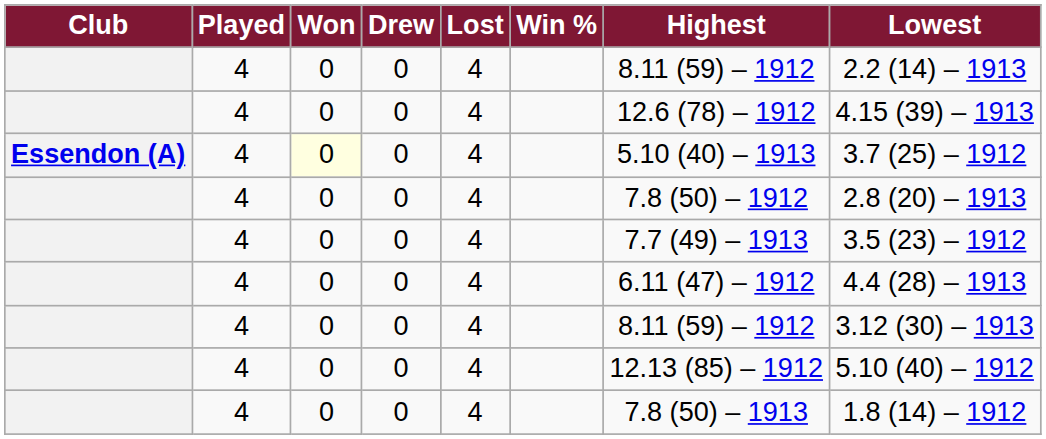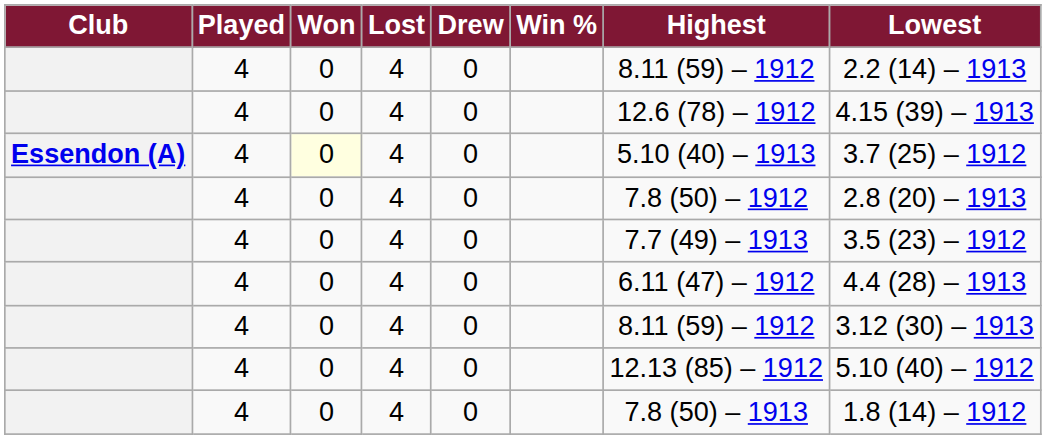 <table class="wikitable" style="text-align:center">
 <tr style="color:#FFFFFF; text-align:center; background:#7f1734;">
 <td><strong>Club</strong></td>
 <td><strong>Played</strong></td>
 <td><strong>Won</strong></td>
+<td><strong>Lost</strong></td>
 <td><strong>Drew</strong></td>
-<td><strong>Lost</strong></td>
 <td><strong>Win %</strong></td>
 <td><strong>Highest</strong></td>
 <td><strong>Lowest</strong></td>
 </tr>
 <tr>
 <th style=text-align:left></th>
 <td>4</td>
 <td>0</td>
+<td>4</td>
 <td>0</td>
-<td>4</td>
 <td></td>
 <td>8.11 (59) – <a href='#'>1912</a></td>
 <td>2.2 (14) – <a href='#'>1913</a></td>
 </tr>
 <tr>
 <th style=text-align:left></th>
 <td>4</td>
 <td>0</td>
+<td>4</td>
 <td>0</td>
-<td>4</td>
 <td></td>
 <td>12.6 (78) – <a href='#'>1912</a></td>
 <td>4.15 (39) – <a href='#'>1913</a></td>
 </tr>
 <tr>
 <th style=text-align:left><a href='#'>Essendon (A)</a></th>
 <td>4</td>
 <td style="background: lightyellow;">0</td>
+<td>4</td>
 <td>0</td>
-<td>4</td>
 <td></td>
 <td>5.10 (40) – <a href='#'>1913</a></td>
 <td>3.7 (25) – <a href='#'>1912</a></td>
 </tr>
 <tr>
 <th style=text-align:left></th>
 <td>4</td>
 <td>0</td>
+<td>4</td>
 <td>0</td>
-<td>4</td>
 <td></td>
 <td>7.8 (50) – <a href='#'>1912</a></td>
 <td>2.8 (20) – <a href='#'>1913</a></td>
 </tr>
 <tr>
 <th style=text-align:left></th>
 <td>4</td>
 <td>0</td>
+<td>4</td>
 <td>0</td>
-<td>4</td>
 <td></td>
 <td>7.7 (49) – <a href='#'>1913</a></td>
 <td>3.5 (23) – <a href='#'>1912</a></td>
 </tr>
 <tr>
 <th style=text-align:left></th>
 <td>4</td>
 <td>0</td>
+<td>4</td>
 <td>0</td>
-<td>4</td>
 <td></td>
 <td>6.11 (47) – <a href='#'>1912</a></td>
 <td>4.4 (28) – <a href='#'>1913</a></td>
 </tr>
 <tr>
 <th style=text-align:left></th>
 <td>4</td>
 <td>0</td>
+<td>4</td>
 <td>0</td>
-<td>4</td>
 <td></td>
 <td>8.11 (59) – <a href='#'>1912</a></td>
 <td>3.12 (30) – <a href='#'>1913</a></td>
 </tr>
 <tr>
 <th style=text-align:left></th>
 <td>4</td>
 <td>0</td>
+<td>4</td>
 <td>0</td>
-<td>4</td>
 <td></td>
 <td>12.13 (85) – <a href='#'>1912</a></td>
 <td>5.10 (40) – <a href='#'>1912</a></td>
 </tr>
 <tr>
 <th style=text-align:left></th>
 <td>4</td>
 <td>0</td>
+<td>4</td>
 <td>0</td>
-<td>4</td>
 <td></td>
 <td>7.8 (50) – <a href='#'>1913</a></td>
 <td>1.8 (14) – <a href='#'>1912</a></td>
 </tr>
 </table>
